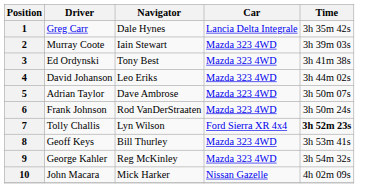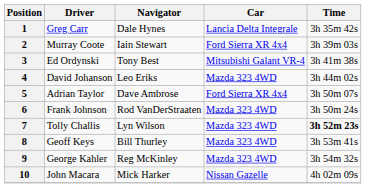 <table class="wikitable" border="1">
 <tr>
 <th>Position</th>
 <th>Driver</th>
 <th>Navigator</th>
 <th>Car</th>
 <th>Time</th>
 </tr>
 <tr>
 <th>1</th>
 <td><a href='#'>Greg Carr</a></td>
 <td>Dale Hynes</td>
 <td><a href='#'>Lancia Delta Integrale</a></td>
 <td align="center">3h 35m 42s</td>
 </tr>
 <tr>
 <th>2</th>
 <td>Murray Coote</td>
 <td>Iain Stewart</td>
-<td><a href='#'>Mazda 323 4WD</a></td>
+<td><a href='#'>Ford Sierra XR 4x4</a></td>
 <td align="center">3h 39m 03s</td>
 </tr>
 <tr>
 <th>3</th>
 <td>Ed Ordynski</td>
 <td>Tony Best</td>
-<td><a href='#'>Mazda 323 4WD</a></td>
+<td><a href='#'>Mitsubishi Galant VR-4</a></td>
 <td align="center">3h 41m 38s</td>
 </tr>
 <tr>
 <th>4</th>
 <td>David Johanson</td>
 <td>Leo Eriks</td>
 <td><a href='#'>Mazda 323 4WD</a></td>
 <td align="center">3h 44m 02s</td>
 </tr>
 <tr>
 <th>5</th>
 <td>Adrian Taylor</td>
 <td>Dave Ambrose</td>
-<td><a href='#'>Mazda 323 4WD</a></td>
+<td><a href='#'>Ford Sierra XR 4x4</a></td>
 <td align="center">3h 50m 07s</td>
 </tr>
 <tr>
 <th>6</th>
 <td>Frank Johnson</td>
 <td>Rod VanDerStraaten</td>
 <td><a href='#'>Mazda 323 4WD</a></td>
 <td align="center">3h 50m 24s</td>
 </tr>
 <tr>
 <th>7</th>
 <td>Tolly Challis</td>
 <td>Lyn Wilson</td>
-<td><a href='#'>Ford Sierra XR 4x4</a></td>
+<td><a href='#'>Mazda 323 4WD</a></td>
 <td align="center"><strong>3h 52m 23s</strong></td>
 </tr>
 <tr>
 <th>8</th>
 <td>Geoff Keys</td>
 <td>Bill Thurley</td>
 <td><a href='#'>Mazda 323 4WD</a></td>
 <td align="center">3h 53m 41s</td>
 </tr>
 <tr>
 <th>9</th>
 <td>George Kahler</td>
 <td>Reg McKinley</td>
 <td><a href='#'>Mazda 323 4WD</a></td>
 <td align="center">3h 54m 32s</td>
 </tr>
 <tr>
 <th>10</th>
 <td>John Macara</td>
 <td>Mick Harker</td>
 <td><a href='#'>Nissan Gazelle</a></td>
 <td align="center">4h 02m 09s</td>
 </tr>
 <tr>
 </tr>
 </table>
